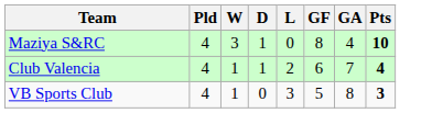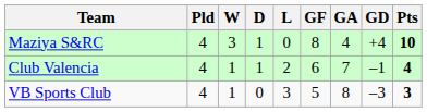 <table class="wikitable" style="text-align:center">
 <tr>
 <th width=175>Team</th>
 <th style="width:20px;" abbr="Played">Pld</th>
 <th style="width:20px;" abbr="Won">W</th>
 <th style="width:20px;" abbr="Drawn">D</th>
 <th style="width:20px;" abbr="Lost">L</th>
 <th style="width:20px;" abbr="Goals for">GF</th>
 <th style="width:20px;" abbr="Goals against">GA</th>
+<th style="width:20px;" abbr="Goal difference">GD</th>
 <th style="width:20px;" abbr="Points">Pts</th>
 </tr>
 <tr style="background:#cfc;">
 <td align=left><a href='#'>Maziya S&RC</a></td>
 <td>4</td>
 <td>3</td>
 <td>1</td>
 <td>0</td>
 <td>8</td>
 <td>4</td>
+<td>+4</td>
 <td><strong>10</strong></td>
 </tr>
 <tr style="background:#cfc;">
 <td align=left><a href='#'>Club Valencia</a></td>
 <td>4</td>
 <td>1</td>
 <td>1</td>
 <td>2</td>
 <td>6</td>
 <td>7</td>
+<td>–1</td>
 <td><strong>4</strong></td>
 </tr>
 <tr>
 <td align=left><a href='#'>VB Sports Club</a></td>
 <td>4</td>
 <td>1</td>
 <td>0</td>
 <td>3</td>
 <td>5</td>
 <td>8</td>
+<td>–3</td>
 <td><strong>3</strong></td>
 </tr>
 </table>
